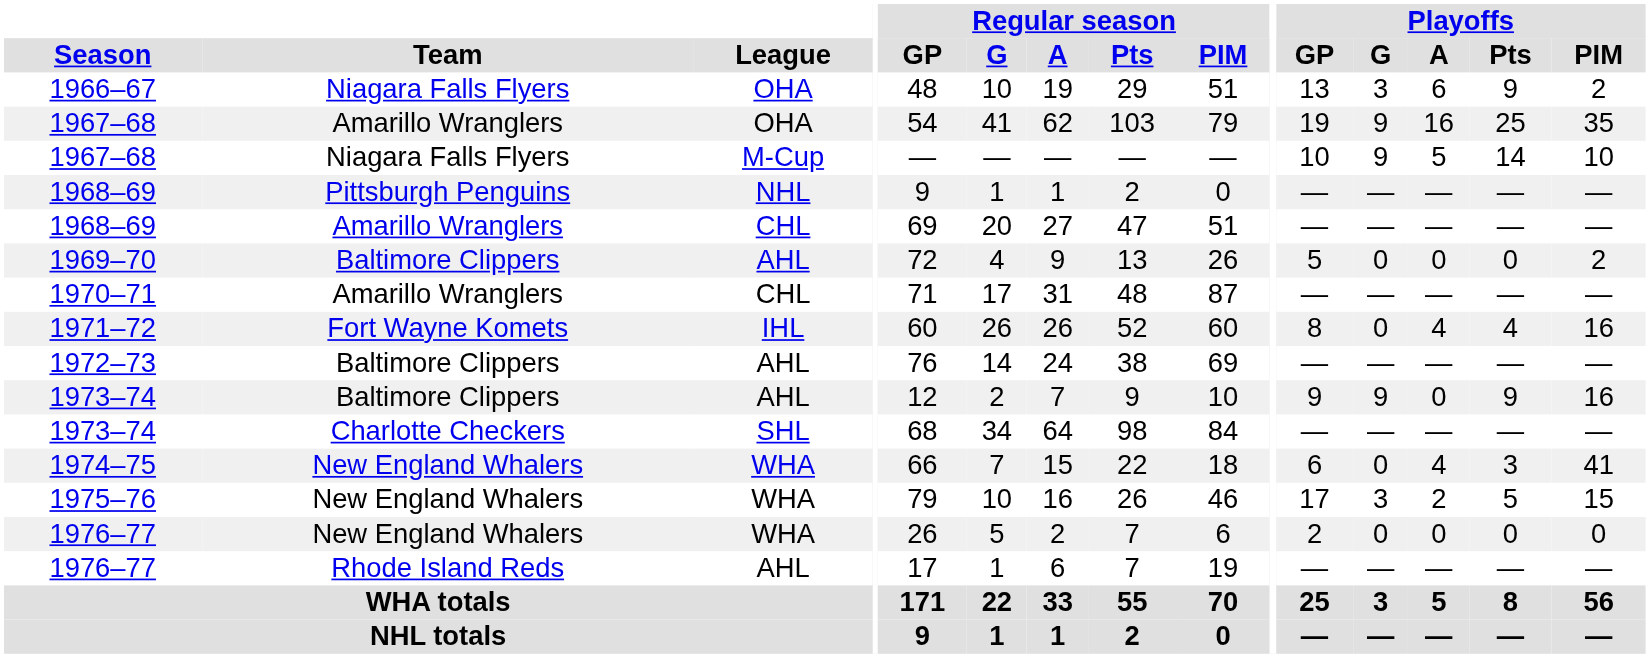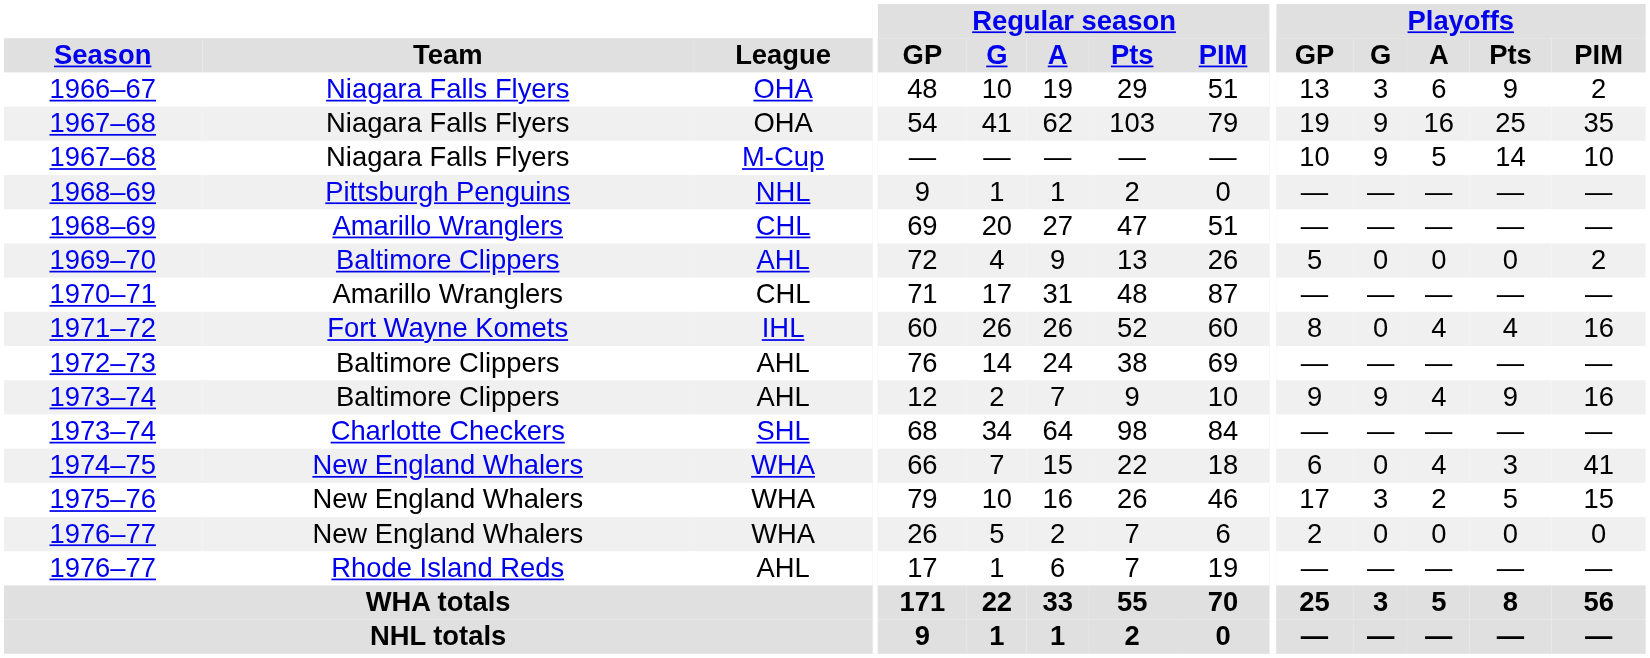 <table border="0" cellpadding="1" cellspacing="0" style="text-align:center; width:60em">
 <tr bgcolor="#e0e0e0">
 <th colspan="3" bgcolor="#ffffff"></th>
 <th rowspan="100" bgcolor="#ffffff"></th>
 <th colspan="5"><a href='#'>Regular season</a></th>
 <th rowspan="100" bgcolor="#ffffff"></th>
 <th colspan="5"><a href='#'>Playoffs</a></th>
 </tr>
 <tr bgcolor="#e0e0e0">
 <th><a href='#'>Season</a></th>
 <th>Team</th>
 <th>League</th>
 <th>GP</th>
 <th><a href='#'>G</a></th>
 <th><a href='#'>A</a></th>
 <th><a href='#'>Pts</a></th>
 <th><a href='#'>PIM</a></th>
 <th>GP</th>
 <th>G</th>
 <th>A</th>
 <th>Pts</th>
 <th>PIM</th>
 </tr>
 <tr>
 <td><a href='#'>1966–67</a></td>
 <td><a href='#'>Niagara Falls Flyers</a></td>
 <td><a href='#'>OHA</a></td>
 <td>48</td>
 <td>10</td>
 <td>19</td>
 <td>29</td>
 <td>51</td>
 <td>13</td>
 <td>3</td>
 <td>6</td>
 <td>9</td>
 <td>2</td>
 </tr>
 <tr bgcolor="#f0f0f0">
 <td><a href='#'>1967–68</a></td>
-<td>Amarillo Wranglers</td>
+<td>Niagara Falls Flyers</td>
 <td>OHA</td>
 <td>54</td>
 <td>41</td>
 <td>62</td>
 <td>103</td>
 <td>79</td>
 <td>19</td>
 <td>9</td>
 <td>16</td>
 <td>25</td>
 <td>35</td>
 </tr>
 <tr>
 <td><a href='#'>1967–68</a></td>
 <td>Niagara Falls Flyers</td>
 <td><a href='#'>M-Cup</a></td>
 <td>—</td>
 <td>—</td>
 <td>—</td>
 <td>—</td>
 <td>—</td>
 <td>10</td>
 <td>9</td>
 <td>5</td>
 <td>14</td>
 <td>10</td>
 </tr>
 <tr bgcolor="#f0f0f0">
 <td><a href='#'>1968–69</a></td>
 <td><a href='#'>Pittsburgh Penguins</a></td>
 <td><a href='#'>NHL</a></td>
 <td>9</td>
 <td>1</td>
 <td>1</td>
 <td>2</td>
 <td>0</td>
 <td>—</td>
 <td>—</td>
 <td>—</td>
 <td>—</td>
 <td>—</td>
 </tr>
 <tr>
 <td><a href='#'>1968–69</a></td>
 <td><a href='#'>Amarillo Wranglers</a></td>
 <td><a href='#'>CHL</a></td>
 <td>69</td>
 <td>20</td>
 <td>27</td>
 <td>47</td>
 <td>51</td>
 <td>—</td>
 <td>—</td>
 <td>—</td>
 <td>—</td>
 <td>—</td>
 </tr>
 <tr bgcolor="#f0f0f0">
 <td><a href='#'>1969–70</a></td>
 <td><a href='#'>Baltimore Clippers</a></td>
 <td><a href='#'>AHL</a></td>
 <td>72</td>
 <td>4</td>
 <td>9</td>
 <td>13</td>
 <td>26</td>
 <td>5</td>
 <td>0</td>
 <td>0</td>
 <td>0</td>
 <td>2</td>
 </tr>
 <tr>
 <td><a href='#'>1970–71</a></td>
 <td>Amarillo Wranglers</td>
 <td>CHL</td>
 <td>71</td>
 <td>17</td>
 <td>31</td>
 <td>48</td>
 <td>87</td>
 <td>—</td>
 <td>—</td>
 <td>—</td>
 <td>—</td>
 <td>—</td>
 </tr>
 <tr bgcolor="#f0f0f0">
 <td><a href='#'>1971–72</a></td>
 <td><a href='#'>Fort Wayne Komets</a></td>
 <td><a href='#'>IHL</a></td>
 <td>60</td>
 <td>26</td>
 <td>26</td>
 <td>52</td>
 <td>60</td>
 <td>8</td>
 <td>0</td>
 <td>4</td>
 <td>4</td>
 <td>16</td>
 </tr>
 <tr>
 <td><a href='#'>1972–73</a></td>
 <td>Baltimore Clippers</td>
 <td>AHL</td>
 <td>76</td>
 <td>14</td>
 <td>24</td>
 <td>38</td>
 <td>69</td>
 <td>—</td>
 <td>—</td>
 <td>—</td>
 <td>—</td>
 <td>—</td>
 </tr>
 <tr bgcolor="#f0f0f0">
 <td><a href='#'>1973–74</a></td>
 <td>Baltimore Clippers</td>
 <td>AHL</td>
 <td>12</td>
 <td>2</td>
 <td>7</td>
 <td>9</td>
 <td>10</td>
 <td>9</td>
 <td>9</td>
-<td>0</td>
+<td>4</td>
 <td>9</td>
 <td>16</td>
 </tr>
 <tr>
 <td><a href='#'>1973–74</a></td>
 <td><a href='#'>Charlotte Checkers</a></td>
 <td><a href='#'>SHL</a></td>
 <td>68</td>
 <td>34</td>
 <td>64</td>
 <td>98</td>
 <td>84</td>
 <td>—</td>
 <td>—</td>
 <td>—</td>
 <td>—</td>
 <td>—</td>
 </tr>
 <tr bgcolor="#f0f0f0">
 <td><a href='#'>1974–75</a></td>
 <td><a href='#'>New England Whalers</a></td>
 <td><a href='#'>WHA</a></td>
 <td>66</td>
 <td>7</td>
 <td>15</td>
 <td>22</td>
 <td>18</td>
 <td>6</td>
 <td>0</td>
 <td>4</td>
 <td>3</td>
 <td>41</td>
 </tr>
 <tr>
 <td><a href='#'>1975–76</a></td>
 <td>New England Whalers</td>
 <td>WHA</td>
 <td>79</td>
 <td>10</td>
 <td>16</td>
 <td>26</td>
 <td>46</td>
 <td>17</td>
 <td>3</td>
 <td>2</td>
 <td>5</td>
 <td>15</td>
 </tr>
 <tr bgcolor="#f0f0f0">
 <td><a href='#'>1976–77</a></td>
 <td>New England Whalers</td>
 <td>WHA</td>
 <td>26</td>
 <td>5</td>
 <td>2</td>
 <td>7</td>
 <td>6</td>
 <td>2</td>
 <td>0</td>
 <td>0</td>
 <td>0</td>
 <td>0</td>
 </tr>
 <tr>
 <td><a href='#'>1976–77</a></td>
 <td><a href='#'>Rhode Island Reds</a></td>
 <td>AHL</td>
 <td>17</td>
 <td>1</td>
 <td>6</td>
 <td>7</td>
 <td>19</td>
 <td>—</td>
 <td>—</td>
 <td>—</td>
 <td>—</td>
 <td>—</td>
 </tr>
 <tr bgcolor="#e0e0e0">
 <th colspan="3">WHA totals</th>
 <th>171</th>
 <th>22</th>
 <th>33</th>
 <th>55</th>
 <th>70</th>
 <th>25</th>
 <th>3</th>
 <th>5</th>
 <th>8</th>
 <th>56</th>
 </tr>
 <tr bgcolor="#e0e0e0">
 <th colspan="3">NHL totals</th>
 <th>9</th>
 <th>1</th>
 <th>1</th>
 <th>2</th>
 <th>0</th>
 <th>—</th>
 <th>—</th>
 <th>—</th>
 <th>—</th>
 <th>—</th>
 </tr>
 </table>
